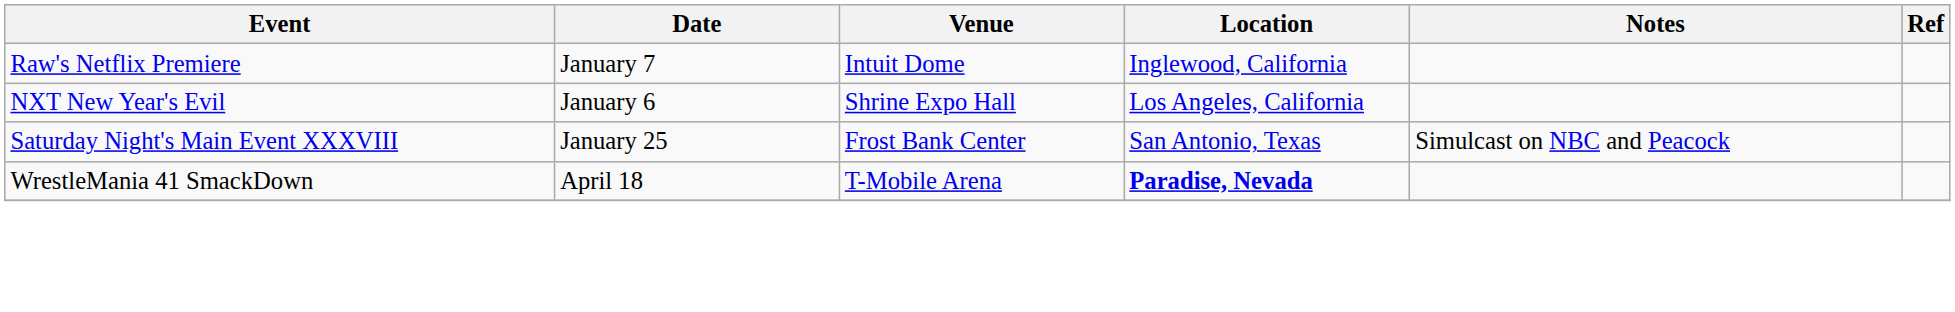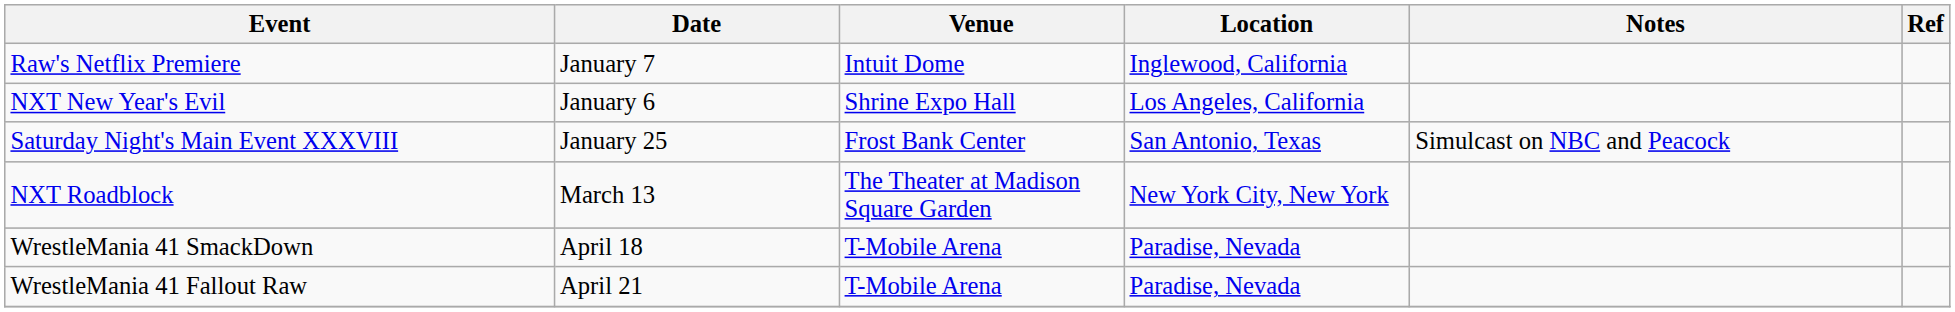 <table class="wikitable plainrowheaders sortable" style="width:100%;">
 <tr>
 <th style="width:29%;">Event</th>
 <th style="width:15%;">Date</th>
 <th style="width:15%;">Venue</th>
 <th style="width:15%;">Location</th>
 <th style="width:99%;">Notes</th>
 <th style="width:99%;">Ref</th>
 </tr>
 <tr>
 <td><a href='#'>Raw's Netflix Premiere</a></td>
 <td>January 7</td>
 <td><a href='#'>Intuit Dome</a></td>
 <td><a href='#'>Inglewood, California</a></td>
 <td></td>
 </tr>
 <tr>
 <td><a href='#'>NXT New Year's Evil</a></td>
 <td>January 6</td>
 <td><a href='#'>Shrine Expo Hall</a></td>
 <td><a href='#'>Los Angeles, California</a></td>
 <td></td>
 <td></td>
 </tr>
 <tr>
 <td><a href='#'>Saturday Night's Main Event XXXVIII</a></td>
 <td>January 25</td>
 <td><a href='#'>Frost Bank Center</a></td>
 <td><a href='#'>San Antonio, Texas</a></td>
 <td>Simulcast on <a href='#'>NBC</a> and <a href='#'>Peacock</a></td>
 <td></td>
 </tr>
 <tr>
+<td><a href='#'>NXT Roadblock</a></td>
+<td>March 13</td>
+<td><a href='#'>The Theater at Madison Square Garden</a></td>
+<td><a href='#'>New York City, New York</a></td>
+<td></td>
+<td></td>
+</tr>
+<tr>
 <td>WrestleMania 41 SmackDown</td>
 <td>April 18</td>
 <td><a href='#'>T-Mobile Arena</a></td>
-<td><strong><a href='#'>Paradise, Nevada</a></strong></td>
+<td><a href='#'>Paradise, Nevada</a></td>
+<td></td>
+<td></td>
+</tr>
+<tr>
+<td>WrestleMania 41 Fallout Raw</td>
+<td>April 21</td>
+<td><a href='#'>T-Mobile Arena</a></td>
+<td><a href='#'>Paradise, Nevada</a></td>
 <td></td>
 <td></td>
 </tr>
 <tr>
 </tr>
 </table>
